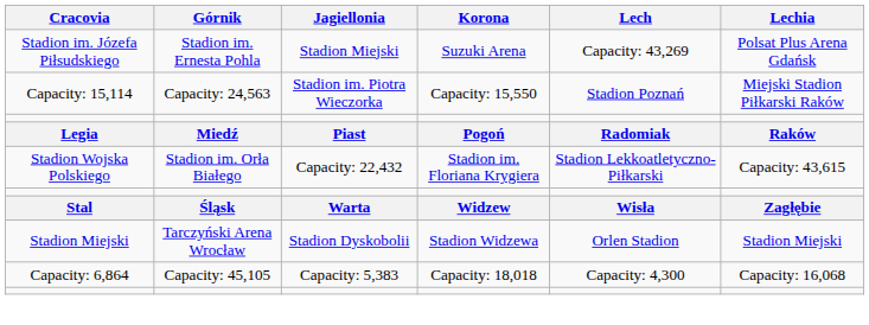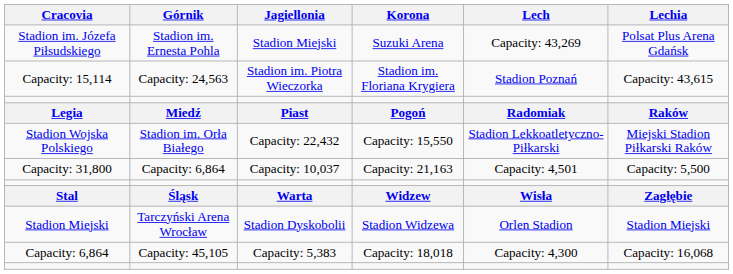 <table class="wikitable" style="text-align:center;margin:1em auto;">
 <tr>
 <th><a href='#'>Cracovia</a></th>
 <th><a href='#'>Górnik</a></th>
 <th><a href='#'>Jagiellonia</a></th>
 <th><a href='#'>Korona</a></th>
 <th><a href='#'>Lech</a></th>
 <th><a href='#'>Lechia</a></th>
 </tr>
 <tr>
 <td><a href='#'>Stadion im. Józefa Piłsudskiego</a></td>
 <td><a href='#'>Stadion im. Ernesta Pohla</a></td>
 <td><a href='#'>Stadion Miejski</a></td>
 <td><a href='#'>Suzuki Arena</a></td>
 <td>Capacity: 43,269</td>
 <td><a href='#'>Polsat Plus Arena Gdańsk</a></td>
 </tr>
 <tr>
 <td>Capacity: 15,114</td>
 <td>Capacity: 24,563</td>
 <td><a href='#'>Stadion im. Piotra Wieczorka</a></td>
-<td>Capacity: 15,550</td>
+<td><a href='#'>Stadion im. Floriana Krygiera</a></td>
 <td><a href='#'>Stadion Poznań</a></td>
-<td><a href='#'>Miejski Stadion Piłkarski Raków</a></td>
+<td>Capacity: 43,615</td>
 </tr>
 <tr>
 <td></td>
 <td></td>
 <td></td>
 <td></td>
 <td></td>
 <td></td>
 </tr>
 <tr>
 <th><a href='#'>Legia</a></th>
 <th><a href='#'>Miedź</a></th>
 <th><a href='#'>Piast</a></th>
 <th><a href='#'>Pogoń</a></th>
 <th><a href='#'>Radomiak</a></th>
 <th><a href='#'>Raków</a></th>
 </tr>
 <tr>
 <td><a href='#'>Stadion Wojska Polskiego</a></td>
 <td><a href='#'>Stadion im. Orła Białego</a></td>
 <td>Capacity: 22,432</td>
-<td><a href='#'>Stadion im. Floriana Krygiera</a></td>
+<td>Capacity: 15,550</td>
 <td><a href='#'>Stadion Lekkoatletyczno-Piłkarski</a></td>
-<td>Capacity: 43,615</td>
+<td><a href='#'>Miejski Stadion Piłkarski Raków</a></td>
+</tr>
+<tr>
+<td>Capacity: 31,800</td>
+<td>Capacity: 6,864</td>
+<td>Capacity: 10,037</td>
+<td>Capacity: 21,163</td>
+<td>Capacity: 4,501</td>
+<td>Capacity: 5,500</td>
 </tr>
 <tr>
 <td></td>
 <td></td>
 <td></td>
 <td></td>
 <td></td>
 <td></td>
 </tr>
 <tr>
 <th><a href='#'>Stal</a></th>
 <th><a href='#'>Śląsk</a></th>
 <th><a href='#'>Warta</a></th>
 <th><a href='#'>Widzew</a></th>
 <th><a href='#'>Wisła</a></th>
 <th><a href='#'>Zagłębie</a></th>
 </tr>
 <tr>
 <td><a href='#'>Stadion Miejski</a></td>
 <td><a href='#'>Tarczyński Arena Wrocław</a></td>
 <td><a href='#'>Stadion Dyskobolii</a></td>
 <td><a href='#'>Stadion Widzewa</a></td>
 <td><a href='#'>Orlen Stadion</a></td>
 <td><a href='#'>Stadion Miejski</a></td>
 </tr>
 <tr>
 <td>Capacity: 6,864</td>
 <td>Capacity: 45,105</td>
 <td>Capacity: 5,383</td>
 <td>Capacity: 18,018</td>
 <td>Capacity: 4,300</td>
 <td>Capacity: 16,068</td>
 </tr>
 <tr>
 <td></td>
 <td></td>
 <td></td>
 <td></td>
 <td></td>
 <td></td>
 </tr>
 </table>
